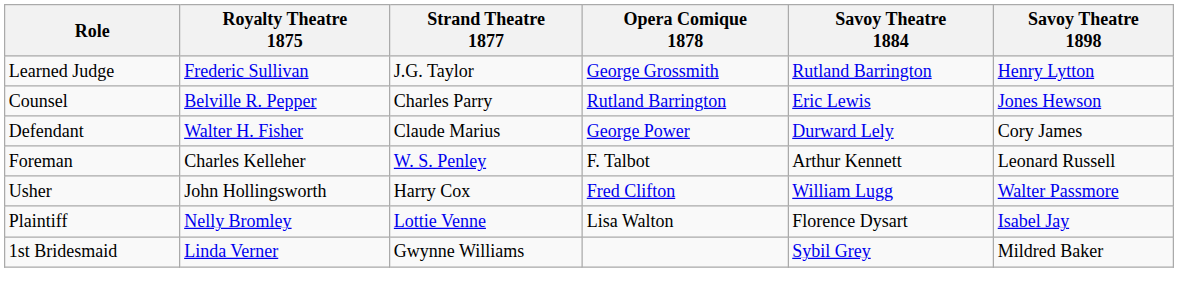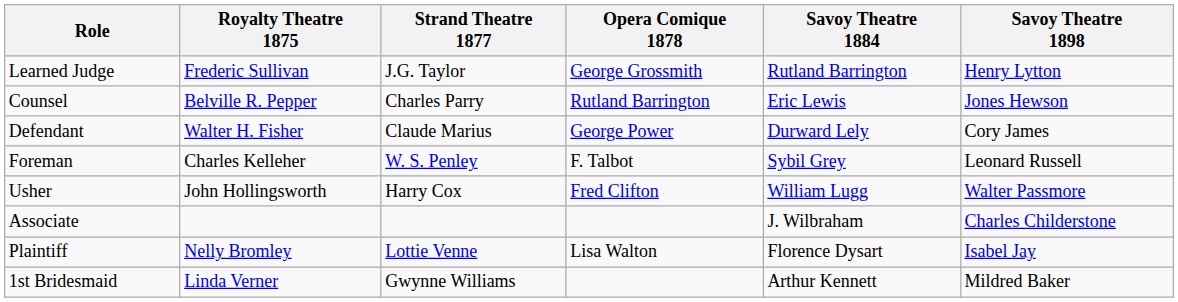 <table Class="wikitable" style="width:65em; font-size:90%; line-height:1.2">
 <tr>
 <th style="width:15%;">Role</th>
 <th>Royalty Theatre<br>1875</th>
 <th>Strand Theatre<br>1877</th>
 <th>Opera Comique<br>1878</th>
 <th>Savoy Theatre<br>1884</th>
 <th>Savoy Theatre<br>1898</th>
 </tr>
 <tr>
 <td>Learned Judge</td>
 <td><a href='#'>Frederic Sullivan</a></td>
 <td>J.G. Taylor</td>
 <td><a href='#'>George Grossmith</a></td>
 <td><a href='#'>Rutland Barrington</a></td>
 <td><a href='#'>Henry Lytton</a></td>
 </tr>
 <tr>
 <td>Counsel</td>
 <td><a href='#'>Belville R. Pepper</a></td>
 <td>Charles Parry</td>
 <td><a href='#'>Rutland Barrington</a></td>
 <td><a href='#'>Eric Lewis</a></td>
 <td><a href='#'>Jones Hewson</a></td>
 </tr>
 <tr>
 <td>Defendant</td>
 <td><a href='#'>Walter H. Fisher</a></td>
 <td>Claude Marius</td>
 <td><a href='#'>George Power</a></td>
 <td><a href='#'>Durward Lely</a></td>
 <td>Cory James</td>
 </tr>
 <tr>
 <td>Foreman</td>
 <td>Charles Kelleher</td>
 <td><a href='#'>W. S. Penley</a></td>
 <td>F. Talbot</td>
-<td>Arthur Kennett</td>
+<td><a href='#'>Sybil Grey</a></td>
 <td>Leonard Russell</td>
 </tr>
 <tr>
 <td>Usher</td>
 <td>John Hollingsworth</td>
 <td>Harry Cox</td>
 <td><a href='#'>Fred Clifton</a></td>
 <td><a href='#'>William Lugg</a></td>
 <td><a href='#'>Walter Passmore</a></td>
+</tr>
+<tr>
+<td>Associate</td>
+<td></td>
+<td></td>
+<td></td>
+<td>J. Wilbraham</td>
+<td><a href='#'>Charles Childerstone</a></td>
 </tr>
 <tr>
 <td>Plaintiff</td>
 <td><a href='#'>Nelly Bromley</a></td>
 <td><a href='#'>Lottie Venne</a></td>
 <td>Lisa Walton</td>
 <td>Florence Dysart</td>
 <td><a href='#'>Isabel Jay</a></td>
 </tr>
 <tr>
 <td>1st Bridesmaid</td>
 <td><a href='#'>Linda Verner</a></td>
 <td>Gwynne Williams</td>
 <td></td>
-<td><a href='#'>Sybil Grey</a></td>
+<td>Arthur Kennett</td>
 <td>Mildred Baker</td>
 </tr>
 </table>
